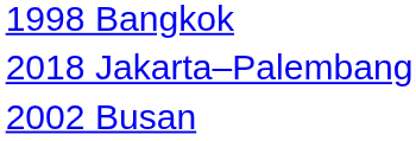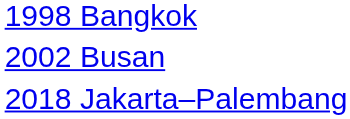 <table>
 <tr>
 <td><a href='#'>1998 Bangkok</a></td>
+<td></td>
+<td></td>
+<td></td>
+</tr>
+<tr>
+<td><a href='#'>2002 Busan</a></td>
 <td></td>
 <td></td>
 <td></td>
 </tr>
 <tr>
 <td><a href='#'>2018 Jakarta–Palembang</a></td>
 <td></td>
 <td></td>
 <td></td>
 </tr>
-<tr>
-<td><a href='#'>2002 Busan</a></td>
-<td></td>
-<td></td>
-<td></td>
-</tr>
 </table>
